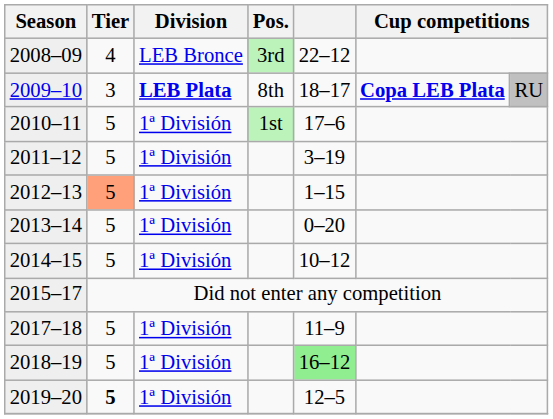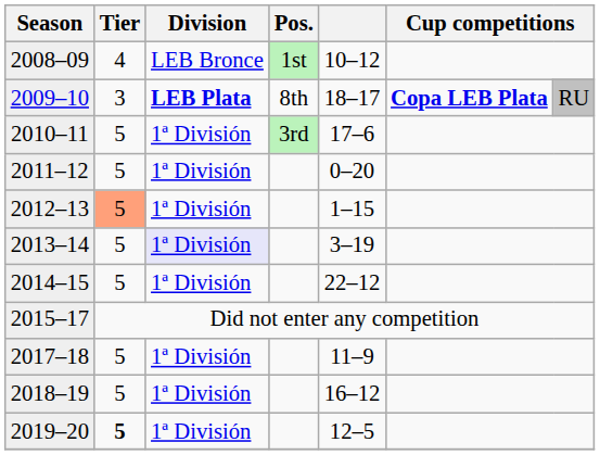 <table class="wikitable" style="font-size:85%; text-align:center">
 <tr>
 <th>Season</th>
 <th>Tier</th>
 <th>Division</th>
 <th>Pos.</th>
 <th></th>
 <th colspan=2>Cup competitions</th>
 </tr>
 <tr>
 <td bgcolor=#efefef>2008–09</td>
 <td>4</td>
 <td align=left><a href='#'>LEB Bronce</a></td>
-<td bgcolor=#BBF3BB>3rd</td>
-<td>22–12</td>
+<td bgcolor=#BBF3BB>1st</td>
+<td>10–12</td>
 <td colspan=2></td>
 </tr>
 <tr>
 <td bgcolor=#efefef><a href='#'>2009–10</a></td>
 <td>3</td>
 <td align=left><strong><a href='#'>LEB Plata</a></strong></td>
 <td>8th</td>
 <td>18–17</td>
 <td align=left><strong><a href='#'>Copa LEB Plata</a></strong></td>
 <td bgcolor=silver>RU</td>
 </tr>
 <tr>
 <td bgcolor=#efefef>2010–11</td>
 <td>5</td>
 <td align=left><a href='#'>1ª División</a></td>
-<td bgcolor=#BBF3BB>1st</td>
+<td bgcolor=#BBF3BB>3rd</td>
 <td>17–6</td>
 <td colspan=2></td>
 </tr>
 <tr>
 <td bgcolor=#efefef>2011–12</td>
 <td>5</td>
 <td align=left><a href='#'>1ª División</a></td>
 <td></td>
-<td>3–19</td>
+<td>0–20</td>
 <td colspan=2></td>
 </tr>
 <tr>
 <td bgcolor=#efefef>2012–13</td>
 <td style="background: lightsalmon;">5</td>
 <td align=left><a href='#'>1ª División</a></td>
 <td></td>
 <td>1–15</td>
 <td colspan=2></td>
 </tr>
 <tr>
 <td bgcolor=#efefef>2013–14</td>
 <td>5</td>
-<td align=left><a href='#'>1ª División</a></td>
+<td align=left style="background: lavender;"><a href='#'>1ª División</a></td>
 <td></td>
-<td>0–20</td>
+<td>3–19</td>
 <td colspan=2></td>
 </tr>
 <tr>
 <td bgcolor=#efefef>2014–15</td>
 <td>5</td>
 <td align=left><a href='#'>1ª División</a></td>
 <td></td>
-<td>10–12</td>
+<td>22–12</td>
 <td colspan=2></td>
 </tr>
 <tr>
 <td bgcolor=#efefef>2015–17</td>
 <td colspan=6>Did not enter any competition</td>
 </tr>
 <tr>
 <td bgcolor=#efefef>2017–18</td>
 <td>5</td>
 <td align=left><a href='#'>1ª División</a></td>
 <td></td>
 <td>11–9</td>
 <td colspan=2></td>
 </tr>
 <tr>
 <td bgcolor=#efefef>2018–19</td>
 <td>5</td>
 <td align=left><a href='#'>1ª División</a></td>
 <td></td>
-<td style="background: lightgreen;">16–12</td>
+<td>16–12</td>
 <td colspan=2></td>
 </tr>
 <tr>
 <td bgcolor=#efefef>2019–20</td>
 <td><strong>5</strong></td>
 <td align=left><a href='#'>1ª División</a></td>
 <td></td>
 <td>12–5</td>
 <td colspan=2></td>
 </tr>
 <tr>
 </tr>
 </table>
